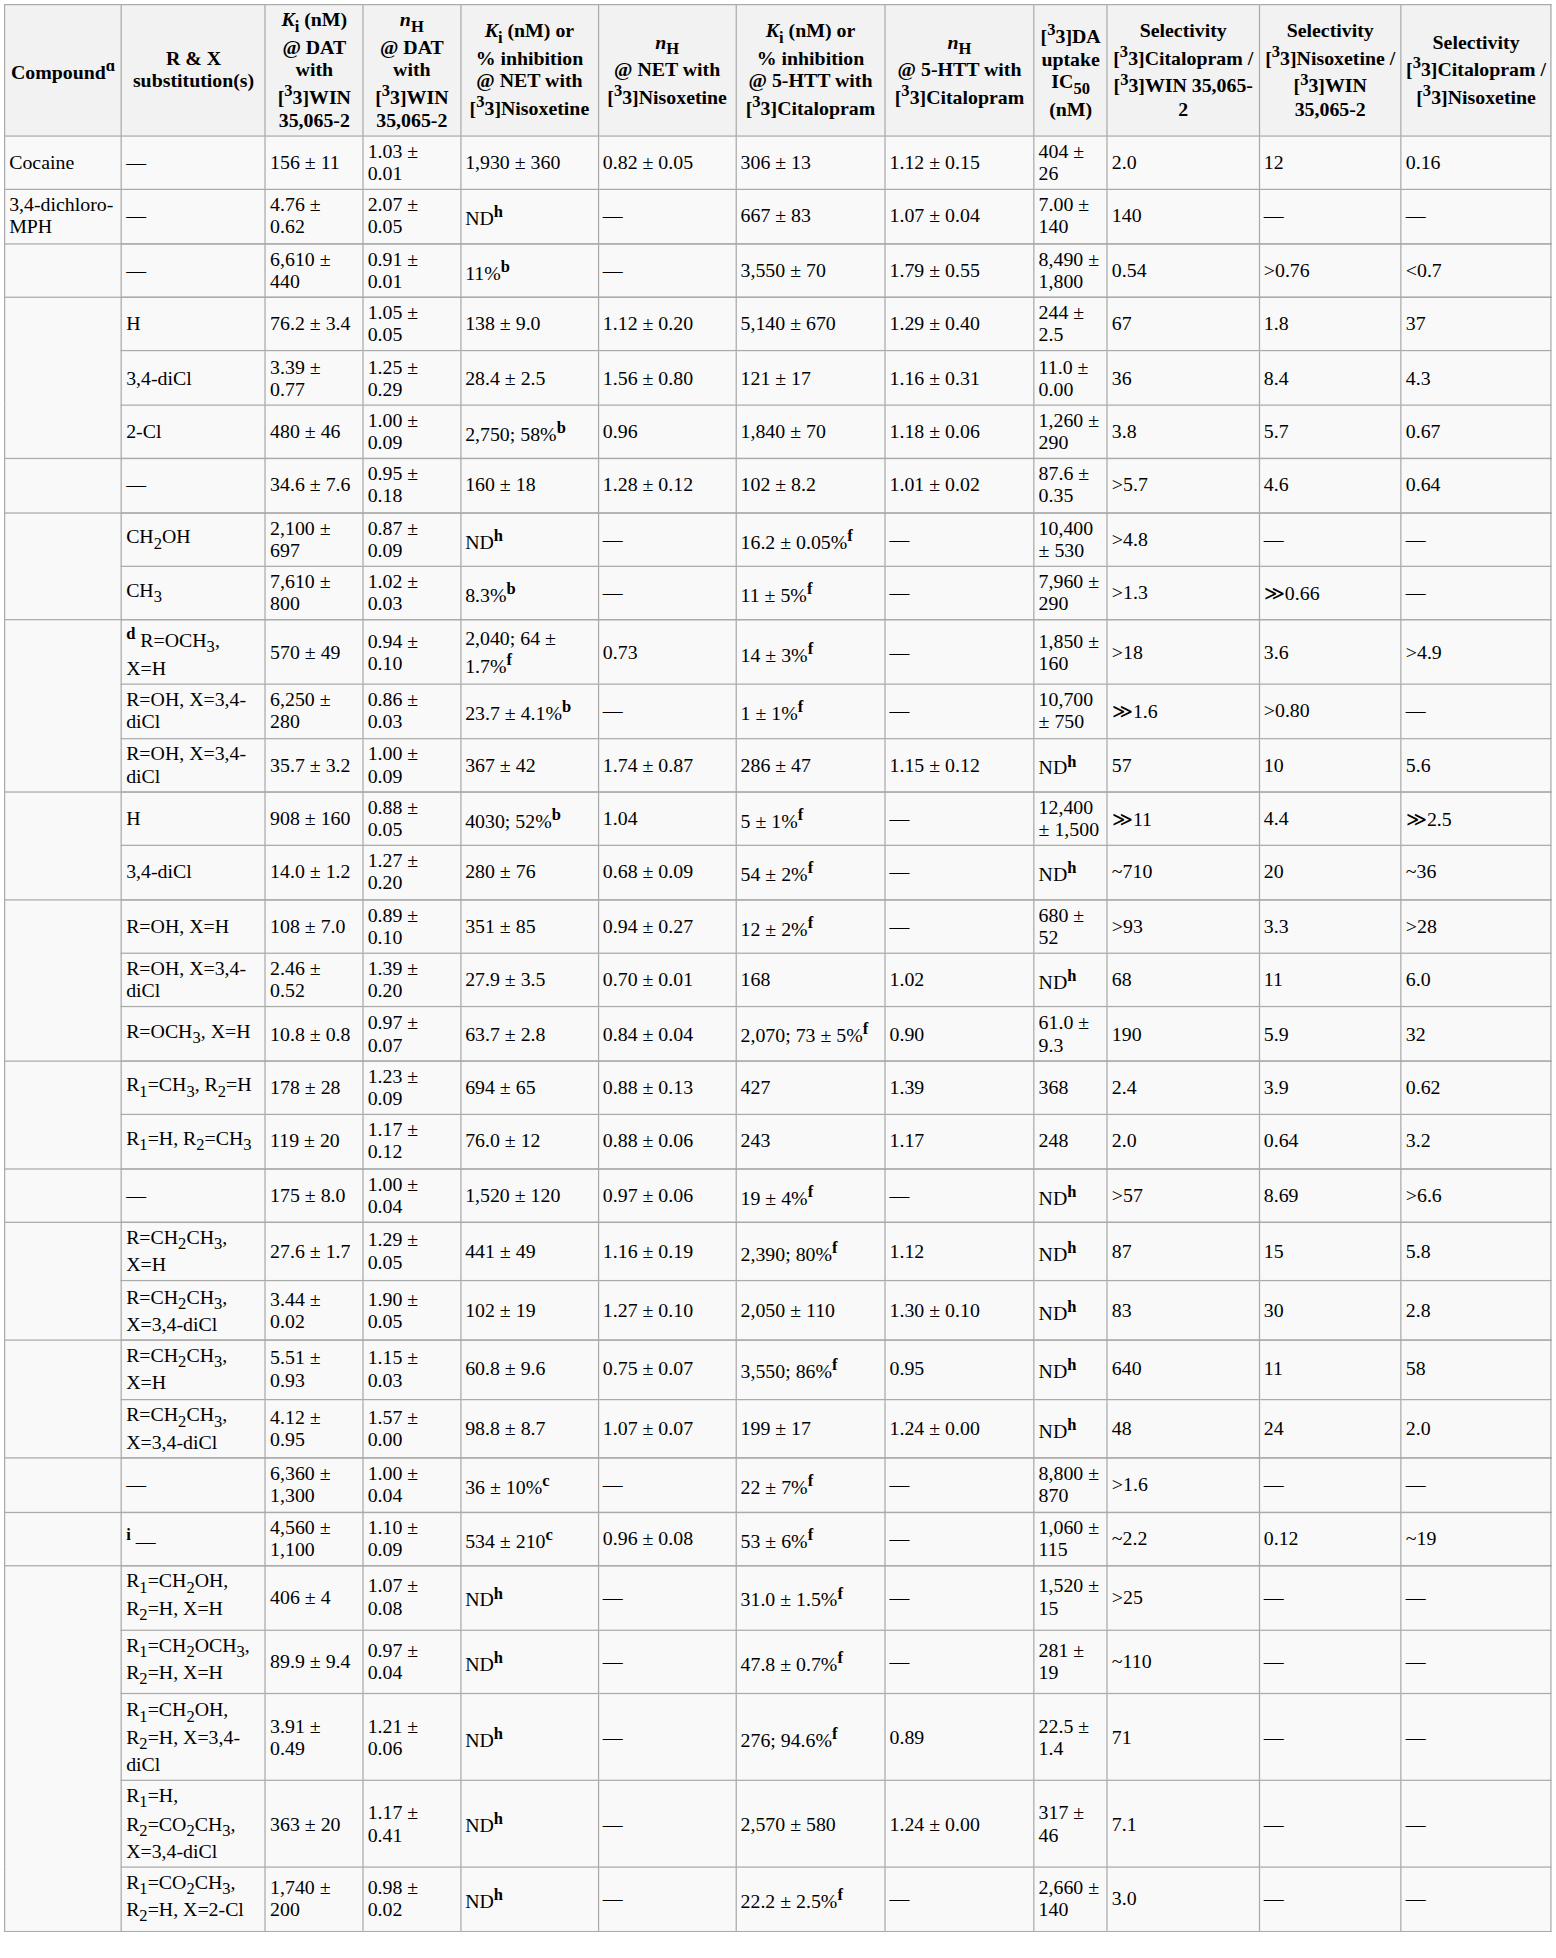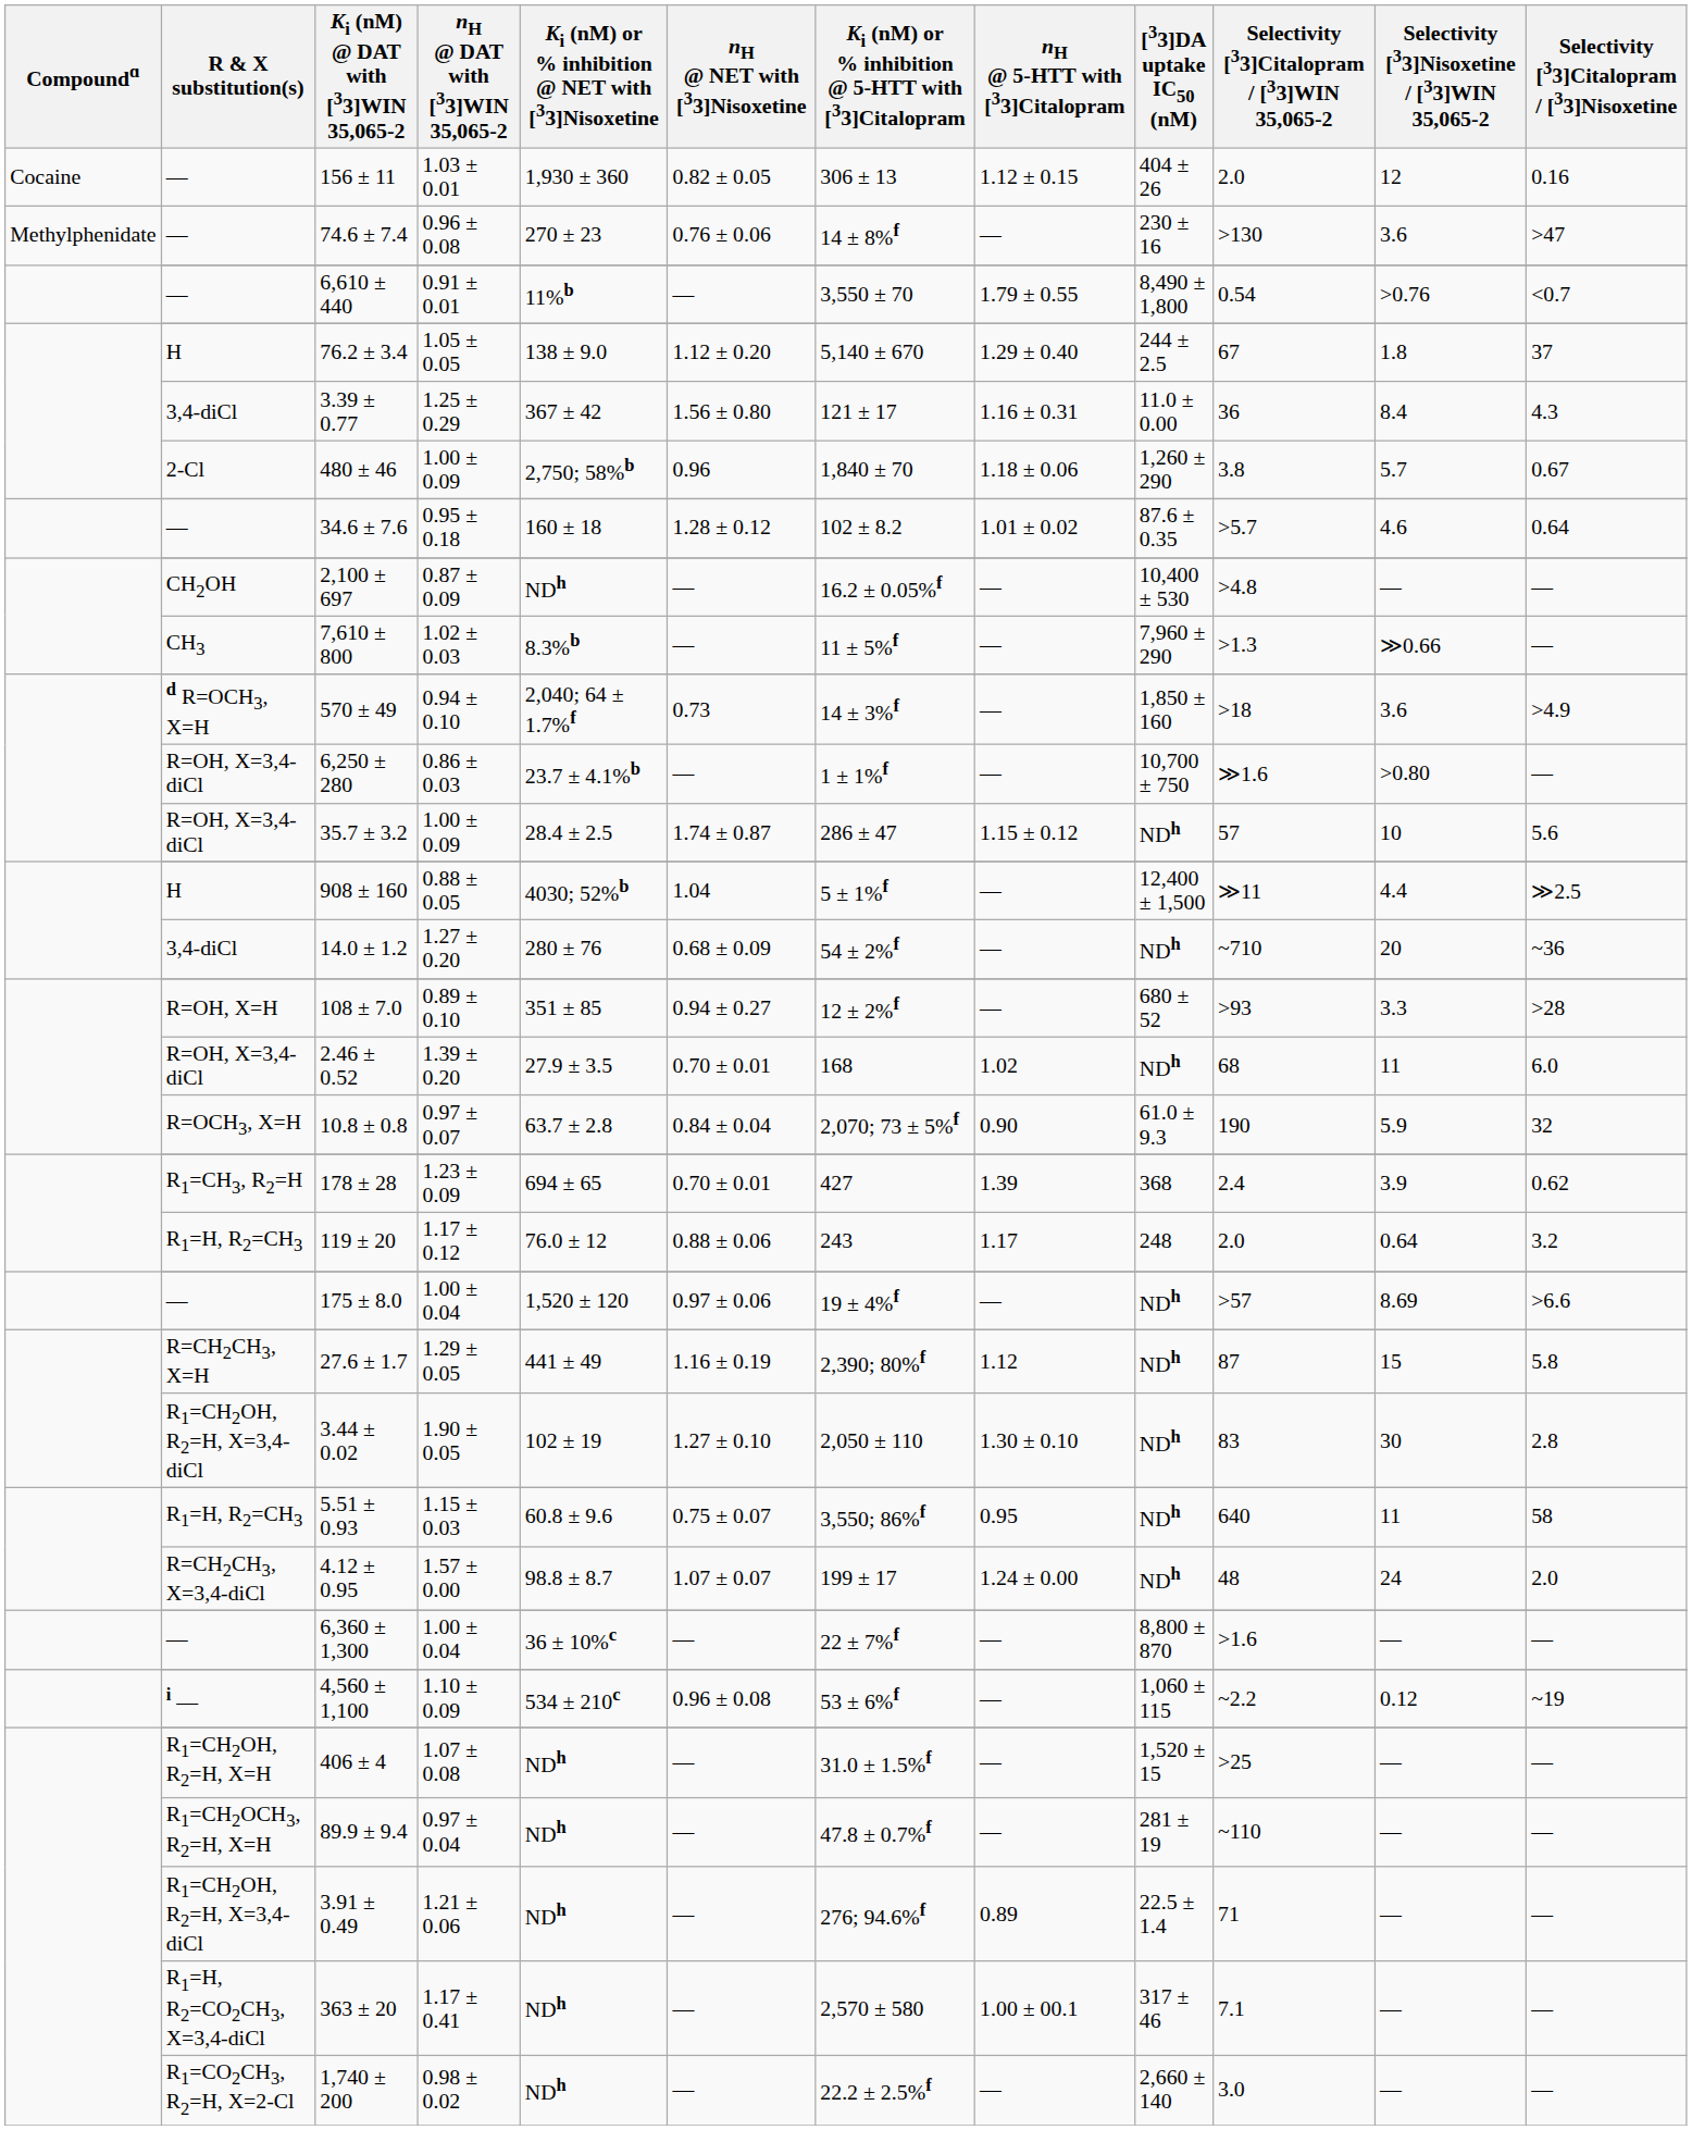 <table class="wikitable sortable">
 <tr>
 <th>Compound<sup><strong>ɑ</strong></sup></th>
 <th>R & X substitution(s)</th>
 <th><em>K</em><sub>i</sub> (nM)<br>@ DAT with [<sup>3</sup>3]WIN 35,065-2</th>
 <th><em>n</em><sub>H</sub><br>@ DAT with [<sup>3</sup>3]WIN 35,065-2</th>
 <th><em>K</em><sub>i</sub> (nM) or<br>% inhibition<br>@ NET with [<sup>3</sup>3]Nisoxetine</th>
 <th><em>n</em><sub>H</sub><br>@ NET with [<sup>3</sup>3]Nisoxetine</th>
 <th><em>K</em><sub>i</sub> (nM) or<br>% inhibition<br>@ 5-HTT with [<sup>3</sup>3]Citalopram</th>
 <th><em>n</em><sub>H</sub><br>@ 5-HTT with [<sup>3</sup>3]Citalopram</th>
 <th>[<sup>3</sup>3]DA uptake<br>IC<sub>50</sub> (nM)</th>
 <th>Selectivity<br>[<sup>3</sup>3]Citalopram / [<sup>3</sup>3]WIN 35,065-2</th>
 <th>Selectivity<br>[<sup>3</sup>3]Nisoxetine / [<sup>3</sup>3]WIN 35,065-2</th>
 <th>Selectivity<br>[<sup>3</sup>3]Citalopram / [<sup>3</sup>3]Nisoxetine</th>
 </tr>
 <tr>
 <td>Cocaine</td>
 <td>—</td>
 <td>156 ± 11</td>
 <td>1.03 ± 0.01</td>
 <td>1,930 ± 360</td>
 <td>0.82 ± 0.05</td>
 <td>306 ± 13</td>
 <td>1.12 ± 0.15</td>
 <td>404 ± 26</td>
 <td>2.0</td>
 <td>12</td>
 <td>0.16</td>
 </tr>
 <tr>
-<td>3,4-dichloro-MPH</td>
+<td>Methylphenidate</td>
 <td>—</td>
-<td>4.76 ± 0.62</td>
-<td>2.07 ± 0.05</td>
-<td>ND<sup><strong>h</strong></sup></td>
+<td>74.6 ± 7.4</td>
+<td>0.96 ± 0.08</td>
+<td>270 ± 23</td>
+<td>0.76 ± 0.06</td>
+<td>14 ± 8%<sup><strong>f</strong></sup></td>
 <td>—</td>
-<td>667 ± 83</td>
-<td>1.07 ± 0.04</td>
-<td>7.00 ± 140</td>
-<td>140</td>
-<td>—</td>
-<td>—</td>
+<td>230 ± 16</td>
+<td>>130</td>
+<td>3.6</td>
+<td>>47</td>
 </tr>
 <tr>
 <td rowspan=2></td>
 </tr>
 <tr>
 <td>—</td>
 <td>6,610 ± 440</td>
 <td>0.91 ± 0.01</td>
 <td>11%<sup><strong>b</strong></sup></td>
 <td>—</td>
 <td>3,550 ± 70</td>
 <td>1.79 ± 0.55</td>
 <td>8,490 ± 1,800</td>
 <td>0.54</td>
 <td>>0.76</td>
 <td><0.7</td>
 </tr>
 <tr>
 <td rowspan=4></td>
 </tr>
 <tr>
 <td>H</td>
 <td>76.2 ± 3.4</td>
 <td>1.05 ± 0.05</td>
 <td>138 ± 9.0</td>
 <td>1.12 ± 0.20</td>
 <td>5,140 ± 670</td>
 <td>1.29 ± 0.40</td>
 <td>244 ± 2.5</td>
 <td>67</td>
 <td>1.8</td>
 <td>37</td>
 </tr>
 <tr>
 <td>3,4-diCl</td>
 <td>3.39 ± 0.77</td>
 <td>1.25 ± 0.29</td>
-<td>28.4 ± 2.5</td>
+<td>367 ± 42</td>
 <td>1.56 ± 0.80</td>
 <td>121 ± 17</td>
 <td>1.16 ± 0.31</td>
 <td>11.0 ± 0.00</td>
 <td>36</td>
 <td>8.4</td>
 <td>4.3</td>
 </tr>
 <tr>
 <td>2-Cl</td>
 <td>480 ± 46</td>
 <td>1.00 ± 0.09</td>
 <td>2,750; 58%<sup><strong>b</strong></sup></td>
 <td>0.96</td>
 <td>1,840 ± 70</td>
 <td>1.18 ± 0.06</td>
 <td>1,260 ± 290</td>
 <td>3.8</td>
 <td>5.7</td>
 <td>0.67</td>
 </tr>
 <tr>
 <td rowspan=2></td>
 </tr>
 <tr>
 <td>—</td>
 <td>34.6 ± 7.6</td>
 <td>0.95 ± 0.18</td>
 <td>160 ± 18</td>
 <td>1.28 ± 0.12</td>
 <td>102 ± 8.2</td>
 <td>1.01 ± 0.02</td>
 <td>87.6 ± 0.35</td>
 <td>>5.7</td>
 <td>4.6</td>
 <td>0.64</td>
 </tr>
 <tr>
 <td rowspan=3></td>
 </tr>
 <tr>
 <td>CH<sub>2</sub>OH</td>
 <td>2,100 ± 697</td>
 <td>0.87 ± 0.09</td>
 <td>ND<sup><strong>h</strong></sup></td>
 <td>—</td>
 <td>16.2 ± 0.05%<sup><strong>f</strong></sup></td>
 <td>—</td>
 <td>10,400 ± 530</td>
 <td>>4.8</td>
 <td>—</td>
 <td>—</td>
 </tr>
 <tr>
 <td>CH<sub>3</sub></td>
 <td>7,610 ± 800</td>
 <td>1.02 ± 0.03</td>
 <td>8.3%<sup><strong>b</strong></sup></td>
 <td>—</td>
 <td>11 ± 5%<sup><strong>f</strong></sup></td>
 <td>—</td>
 <td>7,960 ± 290</td>
 <td>>1.3</td>
 <td>≫0.66</td>
 <td>—</td>
 </tr>
 <tr>
 <td rowspan=4></td>
 </tr>
 <tr>
 <td><sup><strong>d</strong></sup> R=OCH<sub>3</sub>, X=H</td>
 <td>570 ± 49</td>
 <td>0.94 ± 0.10</td>
 <td>2,040; 64 ± 1.7%<sup><strong>f</strong></sup></td>
 <td>0.73</td>
 <td>14 ± 3%<sup><strong>f</strong></sup></td>
 <td>—</td>
 <td>1,850 ± 160</td>
 <td>>18</td>
 <td>3.6</td>
 <td>>4.9</td>
 </tr>
 <tr>
 <td>R=OH, X=3,4-diCl</td>
 <td>6,250 ± 280</td>
 <td>0.86 ± 0.03</td>
 <td>23.7 ± 4.1%<sup><strong>b</strong></sup></td>
 <td>—</td>
 <td>1 ± 1%<sup><strong>f</strong></sup></td>
 <td>—</td>
 <td>10,700 ± 750</td>
 <td>≫1.6</td>
 <td>>0.80</td>
 <td>—</td>
 </tr>
 <tr>
 <td>R=OH, X=3,4-diCl</td>
 <td>35.7 ± 3.2</td>
 <td>1.00 ± 0.09</td>
-<td>367 ± 42</td>
+<td>28.4 ± 2.5</td>
 <td>1.74 ± 0.87</td>
 <td>286 ± 47</td>
 <td>1.15 ± 0.12</td>
 <td>ND<sup><strong>h</strong></sup></td>
 <td>57</td>
 <td>10</td>
 <td>5.6</td>
 </tr>
 <tr>
 <td rowspan=3></td>
 </tr>
 <tr>
 <td>H</td>
 <td>908 ± 160</td>
 <td>0.88 ± 0.05</td>
 <td>4030; 52%<sup><strong>b</strong></sup></td>
 <td>1.04</td>
 <td>5 ± 1%<sup><strong>f</strong></sup></td>
 <td>—</td>
 <td>12,400 ± 1,500</td>
 <td>≫11</td>
 <td>4.4</td>
 <td>≫2.5</td>
 </tr>
 <tr>
 <td>3,4-diCl</td>
 <td>14.0 ± 1.2</td>
 <td>1.27 ± 0.20</td>
 <td>280 ± 76</td>
 <td>0.68 ± 0.09</td>
 <td>54 ± 2%<sup><strong>f</strong></sup></td>
 <td>—</td>
 <td>ND<sup><strong>h</strong></sup></td>
 <td>~710</td>
 <td>20</td>
 <td>~36</td>
 </tr>
 <tr>
 <td rowspan=4></td>
 </tr>
 <tr>
 <td>R=OH, X=H</td>
 <td>108 ± 7.0</td>
 <td>0.89 ± 0.10</td>
 <td>351 ± 85</td>
 <td>0.94 ± 0.27</td>
 <td>12 ± 2%<sup><strong>f</strong></sup></td>
 <td>—</td>
 <td>680 ± 52</td>
 <td>>93</td>
 <td>3.3</td>
 <td>>28</td>
 </tr>
 <tr>
 <td>R=OH, X=3,4-diCl</td>
 <td>2.46 ± 0.52</td>
 <td>1.39 ± 0.20</td>
 <td>27.9 ± 3.5</td>
 <td>0.70 ± 0.01</td>
 <td>168</td>
 <td>1.02</td>
 <td>ND<sup><strong>h</strong></sup></td>
 <td>68</td>
 <td>11</td>
 <td>6.0</td>
 </tr>
 <tr>
 <td>R=OCH<sub>3</sub>, X=H</td>
 <td>10.8 ± 0.8</td>
 <td>0.97 ± 0.07</td>
 <td>63.7 ± 2.8</td>
 <td>0.84 ± 0.04</td>
 <td>2,070; 73 ± 5%<sup><strong>f</strong></sup></td>
 <td>0.90</td>
 <td>61.0 ± 9.3</td>
 <td>190</td>
 <td>5.9</td>
 <td>32</td>
 </tr>
 <tr>
 <td rowspan=3></td>
 </tr>
 <tr>
 <td>R<sub>1</sub>=CH<sub>3</sub>, R<sub>2</sub>=H</td>
 <td>178 ± 28</td>
 <td>1.23 ± 0.09</td>
 <td>694 ± 65</td>
-<td>0.88 ± 0.13</td>
+<td>0.70 ± 0.01</td>
 <td>427</td>
 <td>1.39</td>
 <td>368</td>
 <td>2.4</td>
 <td>3.9</td>
 <td>0.62</td>
 </tr>
 <tr>
 <td>R<sub>1</sub>=H, R<sub>2</sub>=CH<sub>3</sub></td>
 <td>119 ± 20</td>
 <td>1.17 ± 0.12</td>
 <td>76.0 ± 12</td>
 <td>0.88 ± 0.06</td>
 <td>243</td>
 <td>1.17</td>
 <td>248</td>
 <td>2.0</td>
 <td>0.64</td>
 <td>3.2</td>
 </tr>
 <tr>
 <td rowspan=2></td>
 </tr>
 <tr>
 <td>—</td>
 <td>175 ± 8.0</td>
 <td>1.00 ± 0.04</td>
 <td>1,520 ± 120</td>
 <td>0.97 ± 0.06</td>
 <td>19 ± 4%<sup><strong>f</strong></sup></td>
 <td>—</td>
 <td>ND<sup><strong>h</strong></sup></td>
 <td>>57</td>
 <td>8.69</td>
 <td>>6.6</td>
 </tr>
 <tr>
 <td rowspan=3></td>
 </tr>
 <tr>
 <td>R=CH<sub>2</sub>CH<sub>3</sub>, X=H</td>
 <td>27.6 ± 1.7</td>
 <td>1.29 ± 0.05</td>
 <td>441 ± 49</td>
 <td>1.16 ± 0.19</td>
 <td>2,390; 80%<sup><strong>f</strong></sup></td>
 <td>1.12</td>
 <td>ND<sup><strong>h</strong></sup></td>
 <td>87</td>
 <td>15</td>
 <td>5.8</td>
 </tr>
 <tr>
-<td>R=CH<sub>2</sub>CH<sub>3</sub>, X=3,4-diCl</td>
+<td>R<sub>1</sub>=CH<sub>2</sub>OH, R<sub>2</sub>=H, X=3,4-diCl</td>
 <td>3.44 ± 0.02</td>
 <td>1.90 ± 0.05</td>
 <td>102 ± 19</td>
 <td>1.27 ± 0.10</td>
 <td>2,050 ± 110</td>
 <td>1.30 ± 0.10</td>
 <td>ND<sup><strong>h</strong></sup></td>
 <td>83</td>
 <td>30</td>
 <td>2.8</td>
 </tr>
 <tr>
 <td rowspan=3></td>
 </tr>
 <tr>
-<td>R=CH<sub>2</sub>CH<sub>3</sub>, X=H</td>
+<td>R<sub>1</sub>=H, R<sub>2</sub>=CH<sub>3</sub></td>
 <td>5.51 ± 0.93</td>
 <td>1.15 ± 0.03</td>
 <td>60.8 ± 9.6</td>
 <td>0.75 ± 0.07</td>
 <td>3,550; 86%<sup><strong>f</strong></sup></td>
 <td>0.95</td>
 <td>ND<sup><strong>h</strong></sup></td>
 <td>640</td>
 <td>11</td>
 <td>58</td>
 </tr>
 <tr>
 <td>R=CH<sub>2</sub>CH<sub>3</sub>, X=3,4-diCl</td>
 <td>4.12 ± 0.95</td>
 <td>1.57 ± 0.00</td>
 <td>98.8 ± 8.7</td>
 <td>1.07 ± 0.07</td>
 <td>199 ± 17</td>
 <td>1.24 ± 0.00</td>
 <td>ND<sup><strong>h</strong></sup></td>
 <td>48</td>
 <td>24</td>
 <td>2.0</td>
 </tr>
 <tr>
 <td rowspan=2></td>
 </tr>
 <tr>
 <td>—</td>
 <td>6,360 ± 1,300</td>
 <td>1.00 ± 0.04</td>
 <td>36 ± 10%<sup><strong>c</strong></sup></td>
 <td>—</td>
 <td>22 ± 7%<sup><strong>f</strong></sup></td>
 <td>—</td>
 <td>8,800 ± 870</td>
 <td>>1.6</td>
 <td>—</td>
 <td>—</td>
 </tr>
 <tr>
 <td rowspan=2></td>
 </tr>
 <tr>
 <td><sup><strong>i</strong></sup> —</td>
 <td>4,560 ± 1,100</td>
 <td>1.10 ± 0.09</td>
 <td>534 ± 210<sup><strong>c</strong></sup></td>
 <td>0.96 ± 0.08</td>
 <td>53 ± 6%<sup><strong>f</strong></sup></td>
 <td>—</td>
 <td>1,060 ± 115</td>
 <td>~2.2</td>
 <td>0.12</td>
 <td>~19</td>
 </tr>
 <tr>
 <td rowspan=6></td>
 </tr>
 <tr>
 <td>R<sub>1</sub>=CH<sub>2</sub>OH, R<sub>2</sub>=H, X=H</td>
 <td>406 ± 4</td>
 <td>1.07 ± 0.08</td>
 <td>ND<sup><strong>h</strong></sup></td>
 <td>—</td>
 <td>31.0 ± 1.5%<sup><strong>f</strong></sup></td>
 <td>—</td>
 <td>1,520 ± 15</td>
 <td>>25</td>
 <td>—</td>
 <td>—</td>
 </tr>
 <tr>
 <td>R<sub>1</sub>=CH<sub>2</sub>OCH<sub>3</sub>, R<sub>2</sub>=H, X=H</td>
 <td>89.9 ± 9.4</td>
 <td>0.97 ± 0.04</td>
 <td>ND<sup><strong>h</strong></sup></td>
 <td>—</td>
 <td>47.8 ± 0.7%<sup><strong>f</strong></sup></td>
 <td>—</td>
 <td>281 ± 19</td>
 <td>~110</td>
 <td>—</td>
 <td>—</td>
 </tr>
 <tr>
 <td>R<sub>1</sub>=CH<sub>2</sub>OH, R<sub>2</sub>=H, X=3,4-diCl</td>
 <td>3.91 ± 0.49</td>
 <td>1.21 ± 0.06</td>
 <td>ND<sup><strong>h</strong></sup></td>
 <td>—</td>
 <td>276; 94.6%<sup><strong>f</strong></sup></td>
 <td>0.89</td>
 <td>22.5 ± 1.4</td>
 <td>71</td>
 <td>—</td>
 <td>—</td>
 </tr>
 <tr>
 <td>R<sub>1</sub>=H, R<sub>2</sub>=CO<sub>2</sub>CH<sub>3</sub>, X=3,4-diCl</td>
 <td>363 ± 20</td>
 <td>1.17 ± 0.41</td>
 <td>ND<sup><strong>h</strong></sup></td>
 <td>—</td>
 <td>2,570 ± 580</td>
-<td>1.24 ± 0.00</td>
+<td>1.00 ± 00.1</td>
 <td>317 ± 46</td>
 <td>7.1</td>
 <td>—</td>
 <td>—</td>
 </tr>
 <tr>
 <td>R<sub>1</sub>=CO<sub>2</sub>CH<sub>3</sub>, R<sub>2</sub>=H, X=2-Cl</td>
 <td>1,740 ± 200</td>
 <td>0.98 ± 0.02</td>
 <td>ND<sup><strong>h</strong></sup></td>
 <td>—</td>
 <td>22.2 ± 2.5%<sup><strong>f</strong></sup></td>
 <td>—</td>
 <td>2,660 ± 140</td>
 <td>3.0</td>
 <td>—</td>
 <td>—</td>
 </tr>
 </table>
